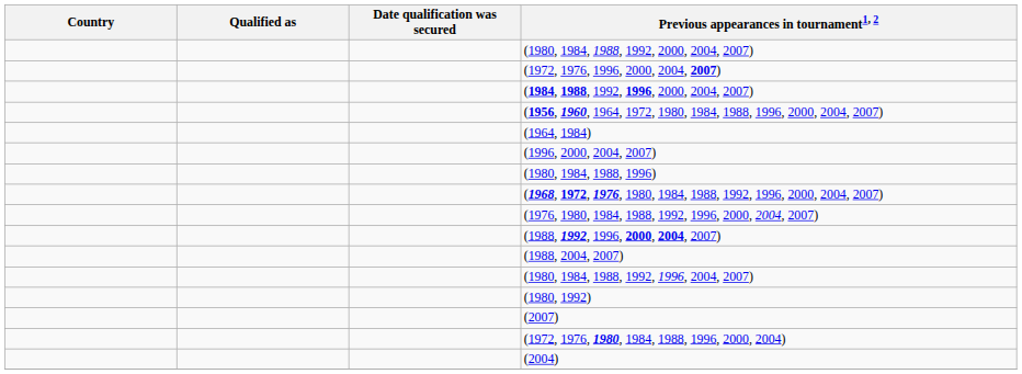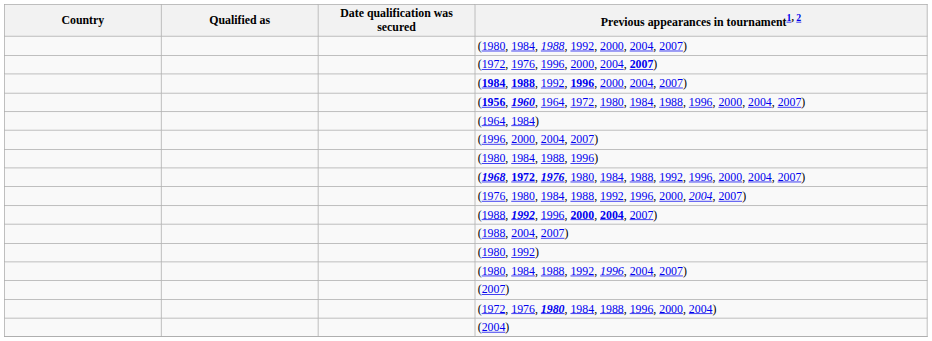 <table class="wikitable sortable">
 <tr>
 <th width=17%>Country</th>
 <th width=17%>Qualified as</th>
 <th width=17%>Date qualification was secured</th>
 <th width=49%>Previous appearances in tournament<sup><strong><a href='#'>1</a>, <a href='#'>2</a></strong></sup></th>
 </tr>
 <tr>
 <td></td>
 <td></td>
 <td></td>
 <td> (<a href='#'>1980</a>, <a href='#'>1984</a>, <em><a href='#'>1988</a></em>, <a href='#'>1992</a>, <a href='#'>2000</a>, <a href='#'>2004</a>, <a href='#'>2007</a>)</td>
 </tr>
 <tr>
 <td></td>
 <td></td>
 <td></td>
 <td> (<a href='#'>1972</a>, <a href='#'>1976</a>, <a href='#'>1996</a>, <a href='#'>2000</a>, <a href='#'>2004</a>, <strong><a href='#'>2007</a></strong>)</td>
 </tr>
 <tr>
 <td></td>
 <td></td>
 <td></td>
 <td> (<strong><a href='#'>1984</a></strong>, <strong><a href='#'>1988</a></strong>, <a href='#'>1992</a>, <strong><a href='#'>1996</a></strong>, <a href='#'>2000</a>, <a href='#'>2004</a>, <a href='#'>2007</a>)</td>
 </tr>
 <tr>
 <td></td>
 <td></td>
 <td></td>
 <td> (<strong><a href='#'>1956</a></strong>, <strong><em><a href='#'>1960</a></em></strong>, <a href='#'>1964</a>, <a href='#'>1972</a>, <a href='#'>1980</a>, <a href='#'>1984</a>, <a href='#'>1988</a>, <a href='#'>1996</a>, <a href='#'>2000</a>, <a href='#'>2004</a>, <a href='#'>2007</a>)</td>
 </tr>
 <tr>
 <td></td>
 <td></td>
 <td></td>
 <td> (<a href='#'>1964</a>, <a href='#'>1984</a>)</td>
 </tr>
 <tr>
 <td></td>
 <td></td>
 <td></td>
 <td> (<a href='#'>1996</a>, <a href='#'>2000</a>, <a href='#'>2004</a>, <a href='#'>2007</a>)</td>
 </tr>
 <tr>
 <td></td>
 <td></td>
 <td></td>
 <td> (<a href='#'>1980</a>, <a href='#'>1984</a>, <a href='#'>1988</a>, <a href='#'>1996</a>)</td>
 </tr>
 <tr>
 <td></td>
 <td></td>
 <td></td>
 <td> (<strong><em><a href='#'>1968</a></em></strong>, <strong><a href='#'>1972</a></strong>, <strong><em><a href='#'>1976</a></em></strong>, <a href='#'>1980</a>, <a href='#'>1984</a>, <a href='#'>1988</a>, <a href='#'>1992</a>, <a href='#'>1996</a>, <a href='#'>2000</a>, <a href='#'>2004</a>, <a href='#'>2007</a>)</td>
 </tr>
 <tr>
 <td></td>
 <td></td>
 <td></td>
 <td> (<a href='#'>1976</a>, <a href='#'>1980</a>, <a href='#'>1984</a>, <a href='#'>1988</a>, <a href='#'>1992</a>, <a href='#'>1996</a>, <a href='#'>2000</a>, <em><a href='#'>2004</a></em>, <a href='#'>2007</a>)</td>
 </tr>
 <tr>
 <td></td>
 <td></td>
 <td></td>
 <td> (<a href='#'>1988</a>, <strong><em><a href='#'>1992</a></em></strong>, <a href='#'>1996</a>, <strong><a href='#'>2000</a></strong>, <strong><a href='#'>2004</a></strong>, <a href='#'>2007</a>)</td>
 </tr>
 <tr>
 <td></td>
 <td></td>
 <td></td>
 <td> (<a href='#'>1988</a>, <a href='#'>2004</a>, <a href='#'>2007</a>)</td>
 </tr>
 <tr>
 <td></td>
 <td></td>
 <td></td>
-<td> (<a href='#'>1980</a>, <a href='#'>1984</a>, <a href='#'>1988</a>, <a href='#'>1992</a>, <em><a href='#'>1996</a></em>, <a href='#'>2004</a>, <a href='#'>2007</a>)</td>
+<td> (<a href='#'>1980</a>, <a href='#'>1992</a>)</td>
 </tr>
 <tr>
 <td></td>
 <td></td>
 <td></td>
-<td> (<a href='#'>1980</a>, <a href='#'>1992</a>)</td>
+<td> (<a href='#'>1980</a>, <a href='#'>1984</a>, <a href='#'>1988</a>, <a href='#'>1992</a>, <em><a href='#'>1996</a></em>, <a href='#'>2004</a>, <a href='#'>2007</a>)</td>
 </tr>
 <tr>
 <td></td>
 <td></td>
 <td></td>
 <td> (<a href='#'>2007</a>)</td>
 </tr>
 <tr>
 <td></td>
 <td></td>
 <td></td>
 <td> (<a href='#'>1972</a>, <a href='#'>1976</a>, <strong><em><a href='#'>1980</a></em></strong>, <a href='#'>1984</a>, <a href='#'>1988</a>, <a href='#'>1996</a>, <a href='#'>2000</a>,  <a href='#'>2004</a>)</td>
 </tr>
 <tr>
 <td></td>
 <td></td>
 <td></td>
 <td> (<a href='#'>2004</a>)</td>
 </tr>
 <tr>
 </tr>
 </table>
